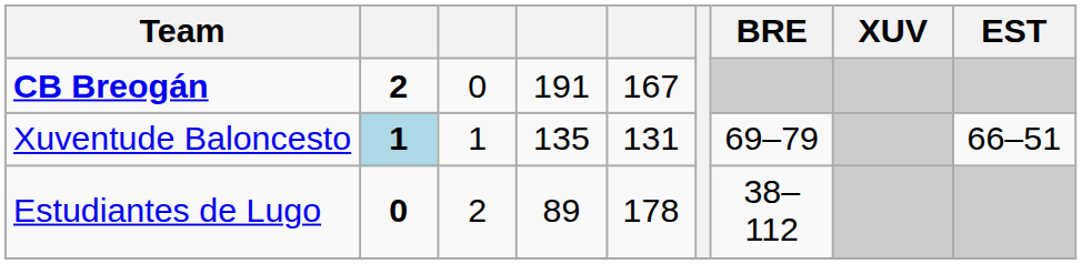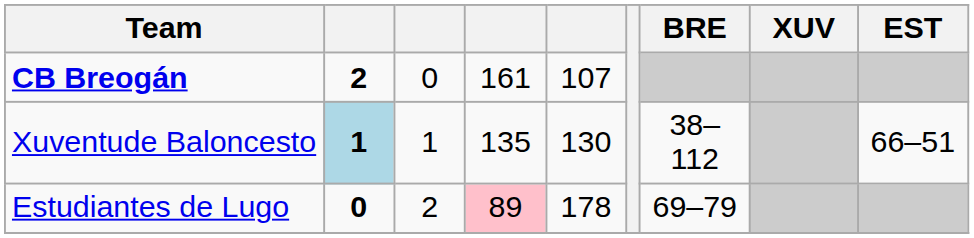 <table class="wikitable" style="text-align:center">
 <tr>
 <th>Team</th>
 <th width=30></th>
 <th width=30></th>
 <th width=35></th>
 <th width=35></th>
 <th rowspan=4></th>
 <th width=50>BRE</th>
 <th width=50>XUV</th>
 <th width=50>EST</th>
 </tr>
 <tr>
 <td align="left"><strong><a href='#'>CB Breogán</a></strong></td>
 <td><strong>2</strong></td>
 <td>0</td>
-<td>191</td>
-<td>167</td>
+<td>161</td>
+<td>107</td>
 <td style="background:#cccccc"></td>
 <td style="background:#cccccc"></td>
 <td style="background:#cccccc"></td>
 </tr>
 <tr>
 <td align="left"><a href='#'>Xuventude Baloncesto</a></td>
 <td style="background: lightblue;"><strong>1</strong></td>
 <td>1</td>
 <td>135</td>
-<td>131</td>
-<td>69–79</td>
+<td>130</td>
+<td>38–112</td>
 <td style="background:#cccccc"></td>
 <td>66–51</td>
 </tr>
 <tr>
 <td align="left"><a href='#'>Estudiantes de Lugo</a></td>
 <td><strong>0</strong></td>
 <td>2</td>
-<td>89</td>
+<td style="background: pink;">89</td>
 <td>178</td>
-<td>38–112</td>
+<td>69–79</td>
 <td style="background:#cccccc"></td>
 <td style="background:#cccccc"></td>
 </tr>
 <tr>
 </tr>
 </table>
